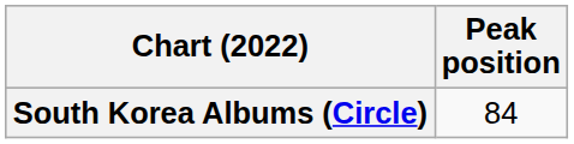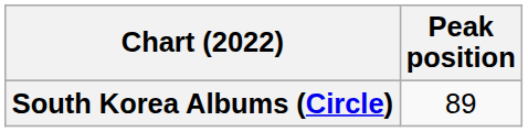 <table class="wikitable plainrowheaders" style="text-align:center">
 <tr>
 <th scope="col">Chart (2022)</th>
 <th scope="col">Peak<br>position</th>
 </tr>
 <tr>
 <th scope="row">South Korea Albums (<a href='#'>Circle</a>)</th>
-<td>84</td>
+<td>89</td>
 </tr>
 </table>
